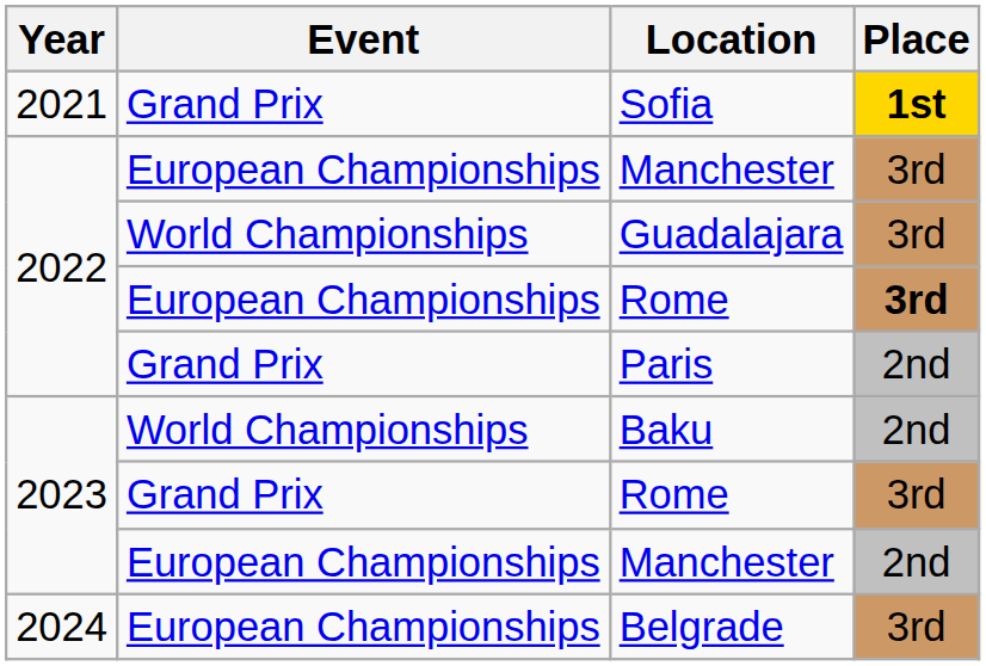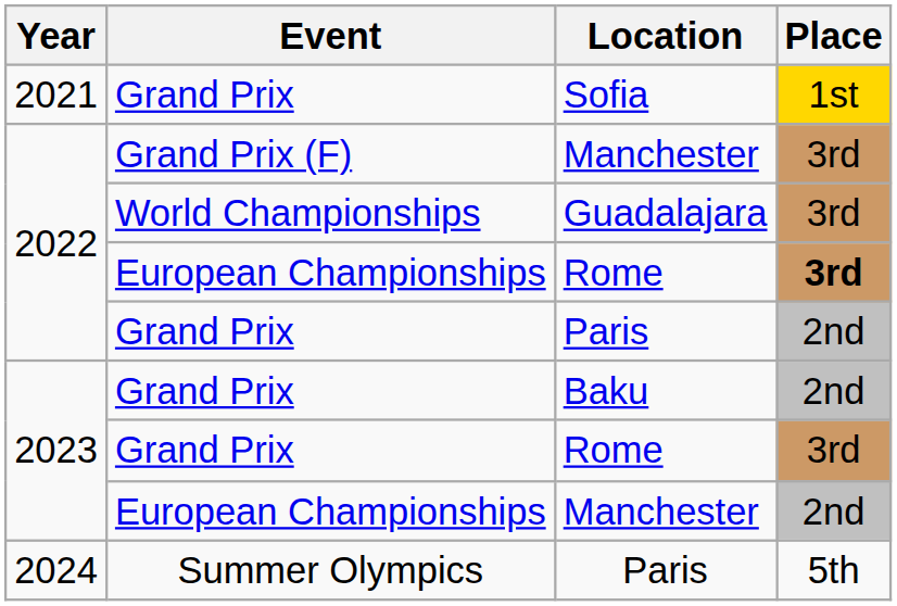 <table class="wikitable" style="text-align:center; font-size:95%;">
 <tr>
 <th align=center>Year</th>
 <th>Event</th>
 <th>Location</th>
 <th>Place</th>
 </tr>
 <tr>
 <td>2021</td>
 <td align="left"><a href='#'>Grand Prix</a></td>
 <td align="left"> <a href='#'>Sofia</a></td>
-<td align="center" bgcolor="gold"><strong>1st</strong></td>
+<td align="center" bgcolor="gold">1st</td>
 </tr>
 <tr>
 <td rowspan="4">2022</td>
-<td align="left"><a href='#'>European Championships</a></td>
+<td align="left"><a href='#'>Grand Prix (F)</a></td>
 <td align="left"> <a href='#'>Manchester</a></td>
 <td align="center" bgcolor="cc9966">3rd</td>
 </tr>
 <tr>
 <td align="left"><a href='#'>World Championships</a></td>
 <td align="left"> <a href='#'>Guadalajara</a></td>
 <td align="center" bgcolor="cc9966">3rd</td>
 </tr>
 <tr>
 <td align="left"><a href='#'>European Championships</a></td>
 <td align="left"> <a href='#'>Rome</a></td>
 <td align="center" bgcolor="cc9966"><strong>3rd</strong></td>
 </tr>
 <tr>
 <td align="left"><a href='#'>Grand Prix</a></td>
 <td align="left"> <a href='#'>Paris</a></td>
 <td align="center" bgcolor="silver">2nd</td>
 </tr>
 <tr>
 <td rowspan="3">2023</td>
-<td align="left"><a href='#'>World Championships</a></td>
+<td align="left"><a href='#'>Grand Prix</a></td>
 <td align="left"> <a href='#'>Baku</a></td>
 <td align="center" bgcolor="silver">2nd</td>
 </tr>
 <tr>
 <td align="left"><a href='#'>Grand Prix</a></td>
 <td align="left"> <a href='#'>Rome</a></td>
 <td align="center" bgcolor="cc9966">3rd</td>
 </tr>
 <tr>
 <td align="left"><a href='#'>European Championships</a></td>
 <td align="left"> <a href='#'>Manchester</a></td>
 <td align="center" bgcolor="silver">2nd</td>
 </tr>
 <tr>
 <td>2024</td>
-<td align="left"><a href='#'>European Championships</a></td>
-<td align="left"> <a href='#'>Belgrade</a></td>
-<td align="center" bgcolor="cc9966">3rd</td>
+<td>Summer Olympics</td>
+<td>Paris</td>
+<td>5th</td>
 </tr>
 </table>
